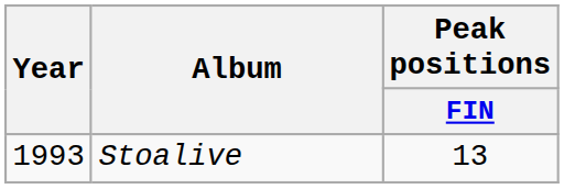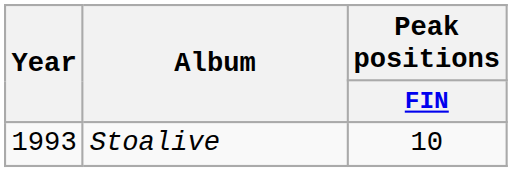 <table class="wikitable">
 <tr>
 <th align="center" rowspan="2" width="10">Year</th>
 <th align="center" rowspan="2" width="120">Album</th>
 <th align="center" colspan="1" width="20">Peak positions</th>
 </tr>
 <tr>
 <th scope="col" style="width:3em;font-size:90%;"><a href='#'>FIN</a><br></th>
 </tr>
 <tr>
 <td style="text-align:center;">1993</td>
 <td><em>Stoalive</em></td>
-<td style="text-align:center;">13</td>
+<td style="text-align:center;">10</td>
 </tr>
 </table>
